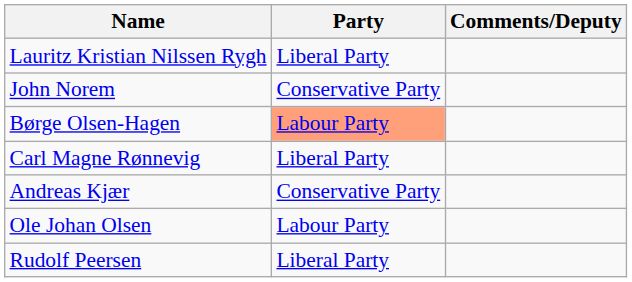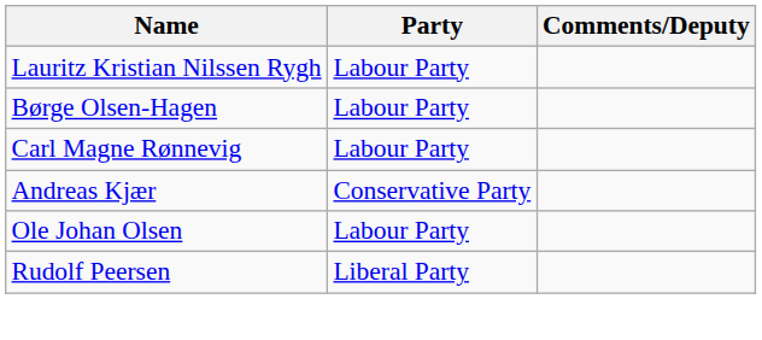 <table class="wikitable">
 <tr>
 <th>Name</th>
 <th>Party</th>
 <th>Comments/Deputy</th>
 </tr>
 <tr>
 <td><a href='#'>Lauritz Kristian Nilssen Rygh</a></td>
-<td><a href='#'>Liberal Party</a></td>
-<td></td>
-</tr>
-<tr>
-<td><a href='#'>John Norem</a></td>
-<td><a href='#'>Conservative Party</a></td>
+<td><a href='#'>Labour Party</a></td>
 <td></td>
 </tr>
 <tr>
 <td><a href='#'>Børge Olsen-Hagen</a></td>
-<td style="background: lightsalmon;"><a href='#'>Labour Party</a></td>
+<td><a href='#'>Labour Party</a></td>
 <td></td>
 </tr>
 <tr>
 <td><a href='#'>Carl Magne Rønnevig</a></td>
-<td><a href='#'>Liberal Party</a></td>
+<td><a href='#'>Labour Party</a></td>
 <td></td>
 </tr>
 <tr>
 <td><a href='#'>Andreas Kjær</a></td>
 <td><a href='#'>Conservative Party</a></td>
 <td></td>
 </tr>
 <tr>
 <td><a href='#'>Ole Johan Olsen</a></td>
 <td><a href='#'>Labour Party</a></td>
 <td></td>
 </tr>
 <tr>
 <td><a href='#'>Rudolf Peersen</a></td>
 <td><a href='#'>Liberal Party</a></td>
 <td></td>
 </tr>
 </table>
